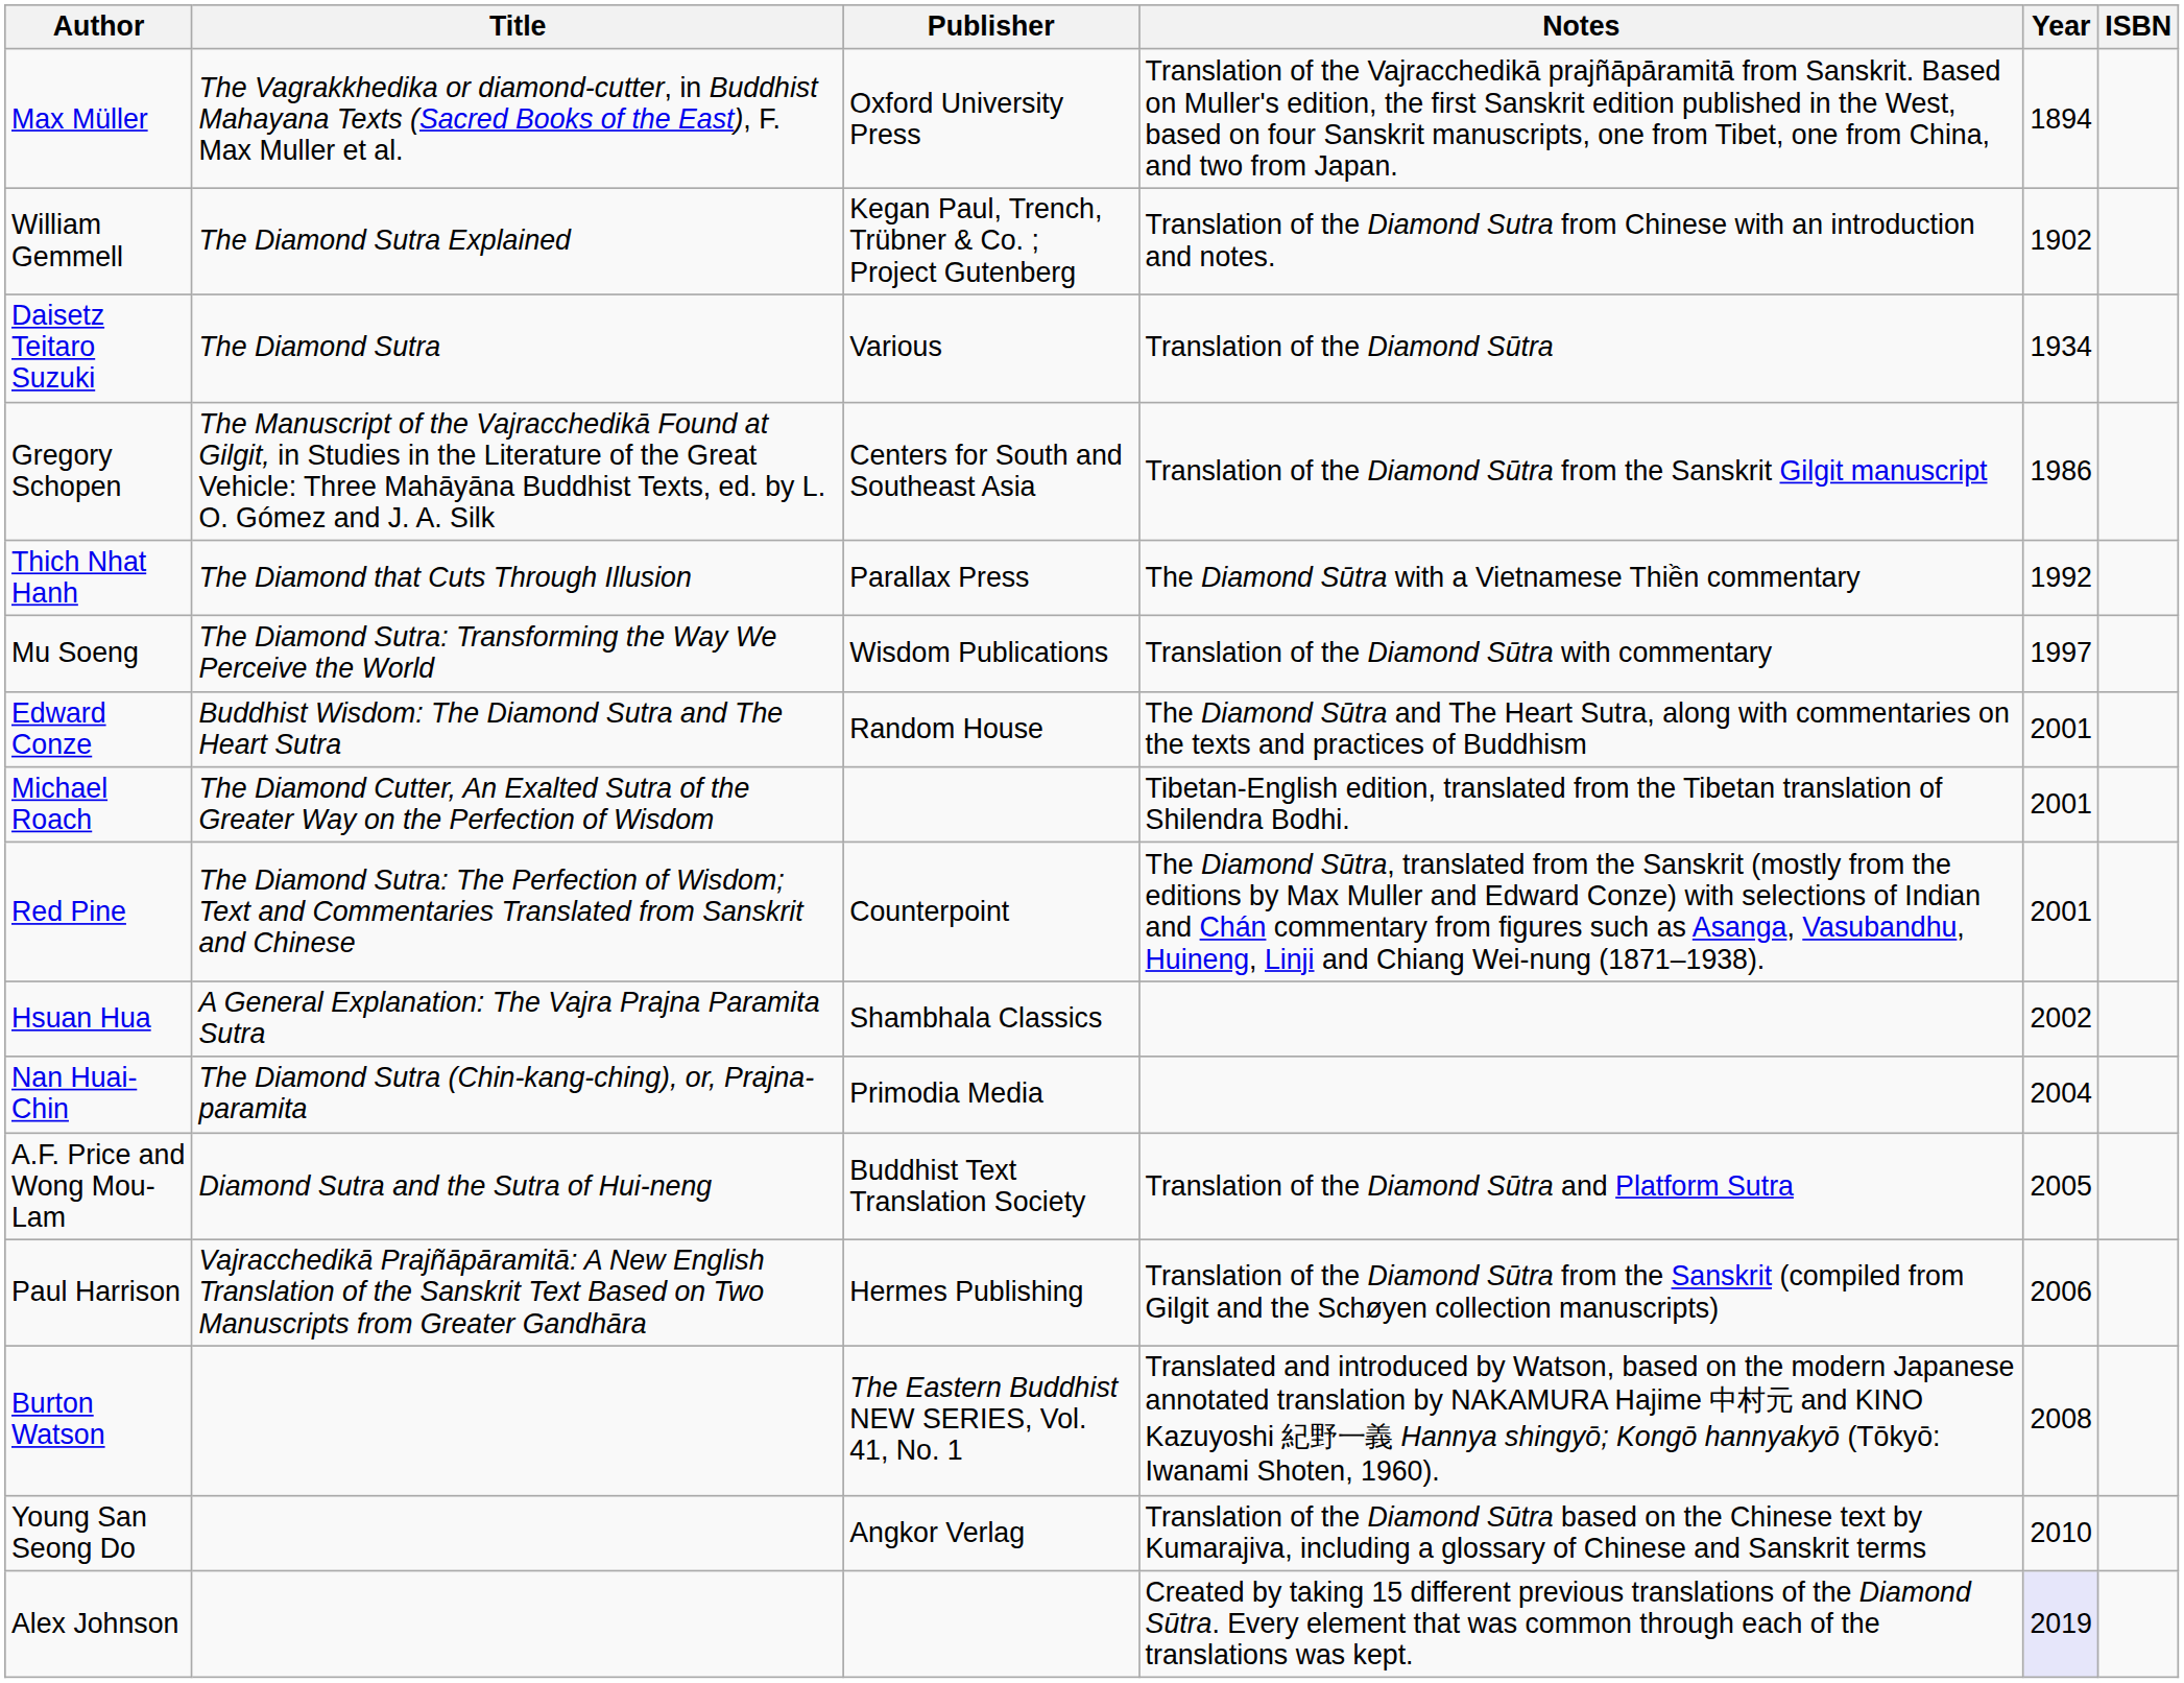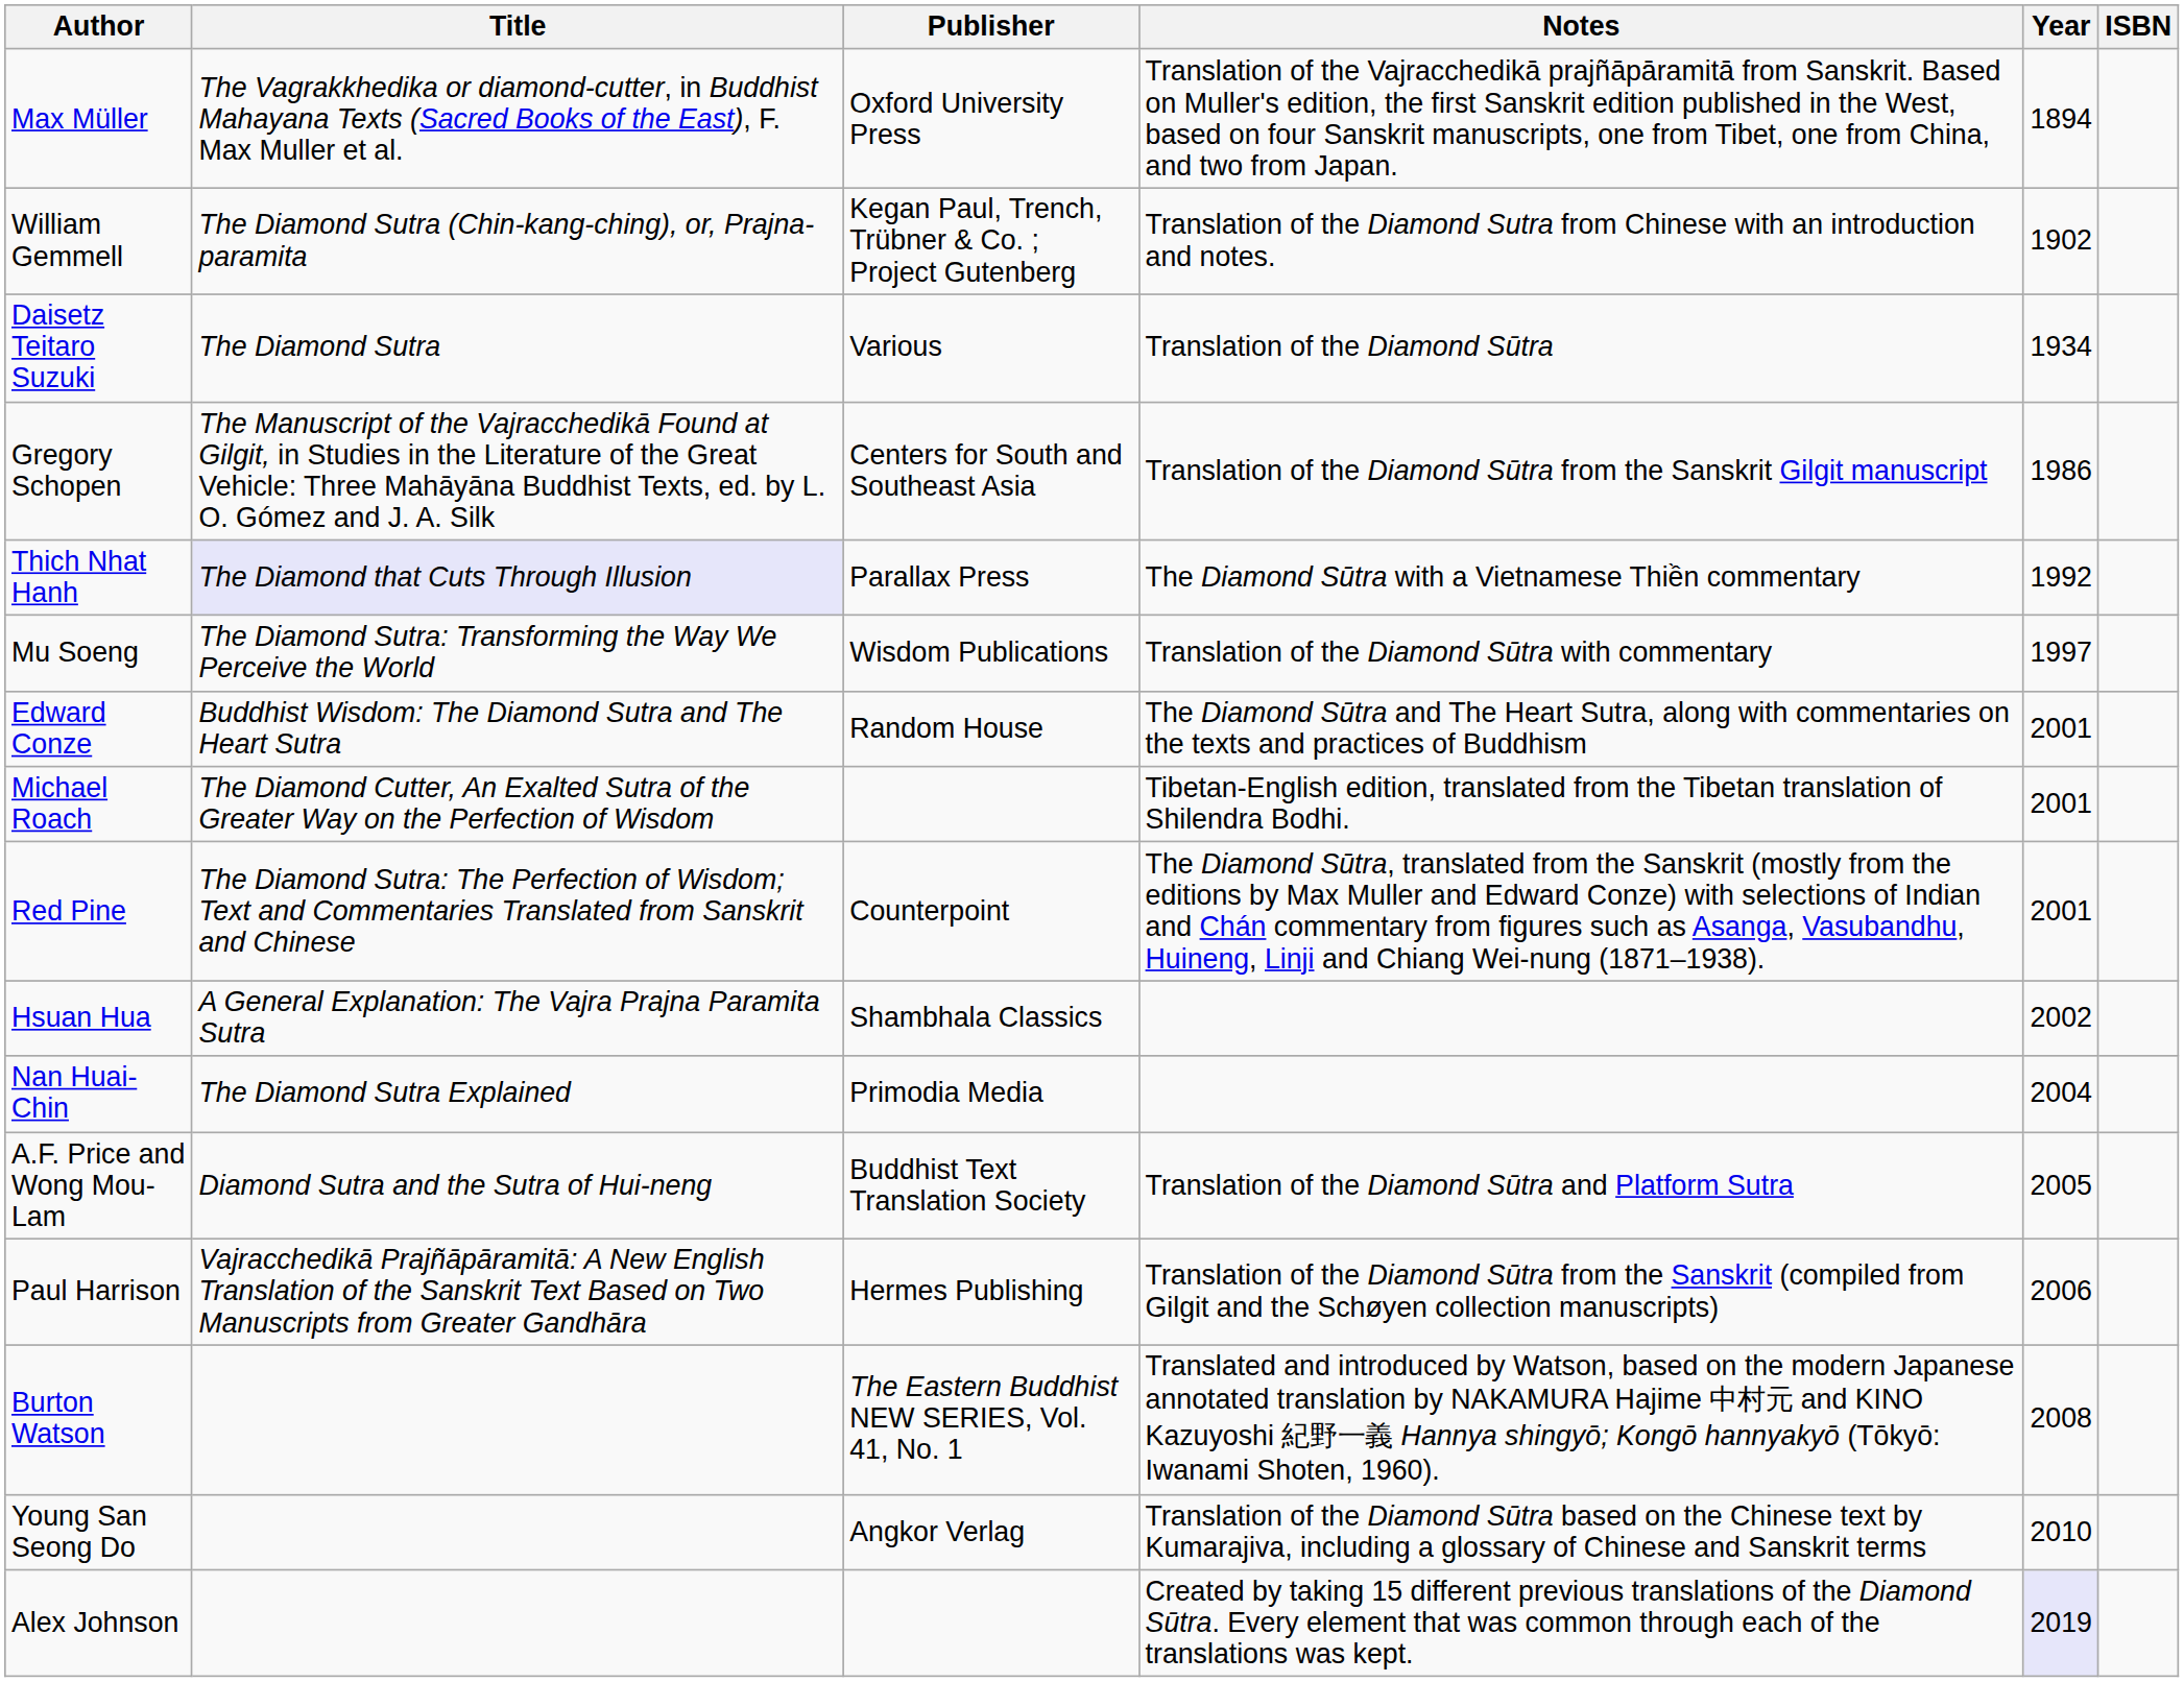 <table class="wikitable">
 <tr>
 <th>Author</th>
 <th>Title</th>
 <th>Publisher</th>
 <th>Notes</th>
 <th>Year</th>
 <th>ISBN</th>
 </tr>
 <tr>
 <td><a href='#'>Max Müller</a></td>
 <td><em>The Vagrakkhedika or diamond-cutter</em>, in <em>Buddhist Mahayana Texts (<a href='#'>Sacred Books of the East</a>)</em>,  F. Max Muller et al.</td>
 <td>Oxford University Press</td>
 <td>Translation of the Vajracchedikā prajñāpāramitā from Sanskrit. Based on Muller's edition, the first Sanskrit edition published in the West, based on four Sanskrit manuscripts, one from Tibet, one from China, and two from Japan.</td>
 <td>1894</td>
 <td></td>
 </tr>
 <tr>
 <td>William Gemmell</td>
-<td><em>The Diamond Sutra Explained</em></td>
+<td><em>The Diamond Sutra (Chin-kang-ching), or, Prajna-paramita</em></td>
 <td>Kegan Paul, Trench, Trübner & Co. ;  Project Gutenberg</td>
 <td>Translation of the <em>Diamond Sutra</em> from Chinese with an introduction and notes.</td>
 <td>1902</td>
 <td></td>
 </tr>
 <tr>
 <td><a href='#'>Daisetz Teitaro Suzuki</a></td>
 <td><em>The Diamond Sutra</em></td>
 <td>Various</td>
 <td>Translation of the <em>Diamond Sūtra</em></td>
 <td>1934</td>
 <td></td>
 </tr>
 <tr>
 <td>Gregory Schopen</td>
 <td><em>The Manuscript of the Vajracchedikā Found at Gilgit,</em> in Studies in the Literature of the Great Vehicle: Three Mahāyāna Buddhist Texts, ed. by L. O. Gómez and J. A. Silk</td>
 <td>Centers for South and Southeast Asia</td>
 <td>Translation of the <em>Diamond Sūtra</em> from the Sanskrit <a href='#'>Gilgit manuscript</a></td>
 <td>1986</td>
 <td></td>
 </tr>
 <tr>
 <td><a href='#'>Thich Nhat Hanh</a></td>
-<td><em>The Diamond that Cuts Through Illusion</em></td>
+<td style="background: lavender;"><em>The Diamond that Cuts Through Illusion</em></td>
 <td>Parallax Press</td>
 <td>The <em>Diamond Sūtra</em> with a Vietnamese Thiền commentary</td>
 <td>1992</td>
 <td></td>
 </tr>
 <tr>
 <td>Mu Soeng</td>
 <td><em>The Diamond Sutra: Transforming the Way We Perceive the World</em></td>
 <td>Wisdom Publications</td>
 <td>Translation of the <em>Diamond Sūtra</em> with commentary</td>
 <td>1997</td>
 <td></td>
 </tr>
 <tr>
 <td><a href='#'>Edward Conze</a></td>
 <td><em>Buddhist Wisdom: The Diamond Sutra and The Heart Sutra</em></td>
 <td>Random House</td>
 <td>The <em>Diamond Sūtra</em> and The Heart Sutra, along with commentaries on the texts and practices of Buddhism</td>
 <td>2001</td>
 <td></td>
 </tr>
 <tr>
 <td><a href='#'>Michael Roach</a></td>
 <td><em>The Diamond Cutter, An Exalted Sutra of the Greater Way on the Perfection of Wisdom</em></td>
 <td></td>
 <td>Tibetan-English edition, translated from the Tibetan translation of Shilendra Bodhi.</td>
 <td>2001</td>
 <td></td>
 </tr>
 <tr>
 <td><a href='#'>Red Pine</a></td>
 <td><em>The Diamond Sutra: The Perfection of Wisdom; Text and Commentaries Translated from Sanskrit and Chinese</em></td>
 <td>Counterpoint</td>
 <td>The <em>Diamond Sūtra</em>, translated from the Sanskrit (mostly from the editions by Max Muller and Edward Conze) with selections of Indian and <a href='#'>Chán</a> commentary from figures such as <a href='#'>Asanga</a>, <a href='#'>Vasubandhu</a>, <a href='#'>Huineng</a>, <a href='#'>Linji</a> and Chiang Wei-nung (1871–1938).</td>
 <td>2001</td>
 <td></td>
 </tr>
 <tr>
 <td><a href='#'>Hsuan Hua</a></td>
 <td><em>A General Explanation: The Vajra Prajna Paramita Sutra</em></td>
 <td>Shambhala Classics</td>
 <td></td>
 <td>2002</td>
 <td></td>
 </tr>
 <tr>
 <td><a href='#'>Nan Huai-Chin</a></td>
-<td><em>The Diamond Sutra (Chin-kang-ching), or, Prajna-paramita</em></td>
+<td><em>The Diamond Sutra Explained</em></td>
 <td>Primodia Media</td>
 <td></td>
 <td>2004</td>
 <td></td>
 </tr>
 <tr>
 <td>A.F. Price and Wong Mou-Lam</td>
 <td><em>Diamond Sutra and the Sutra of Hui-neng</em></td>
 <td>Buddhist Text Translation Society</td>
 <td>Translation of the <em>Diamond Sūtra</em> and <a href='#'>Platform Sutra</a></td>
 <td>2005</td>
 <td></td>
 </tr>
 <tr>
 <td>Paul Harrison</td>
 <td><em>Vajracchedikā Prajñāpāramitā: A New English Translation of the Sanskrit Text Based on Two Manuscripts from Greater Gandhāra</em></td>
 <td>Hermes Publishing</td>
 <td>Translation of the <em>Diamond Sūtra</em> from the <a href='#'>Sanskrit</a> (compiled from Gilgit and the Schøyen collection manuscripts)</td>
 <td>2006</td>
 <td></td>
 </tr>
 <tr>
 <td><a href='#'>Burton Watson</a></td>
 <td><em></em></td>
 <td><em>The Eastern Buddhist</em> NEW SERIES, Vol. 41, No. 1</td>
 <td>Translated and introduced by Watson, based on the modern Japanese annotated translation by NAKAMURA Hajime 中村元 and KINO Kazuyoshi 紀野一義 <em>Hannya shingyō; Kongō hannyakyō</em> (Tōkyō: Iwanami Shoten, 1960).</td>
 <td>2008</td>
 <td></td>
 </tr>
 <tr>
 <td>Young San Seong Do</td>
 <td></td>
 <td>Angkor Verlag</td>
 <td>Translation of the <em>Diamond Sūtra</em> based on the Chinese text by Kumarajiva, including a glossary of Chinese and Sanskrit terms</td>
 <td>2010</td>
 <td></td>
 </tr>
 <tr>
 <td>Alex Johnson</td>
 <td></td>
 <td></td>
 <td>Created by taking 15 different previous translations of the <em>Diamond Sūtra</em>. Every element that was common through each of the translations was kept.</td>
 <td style="background: lavender;">2019</td>
 <td></td>
 </tr>
 </table>
